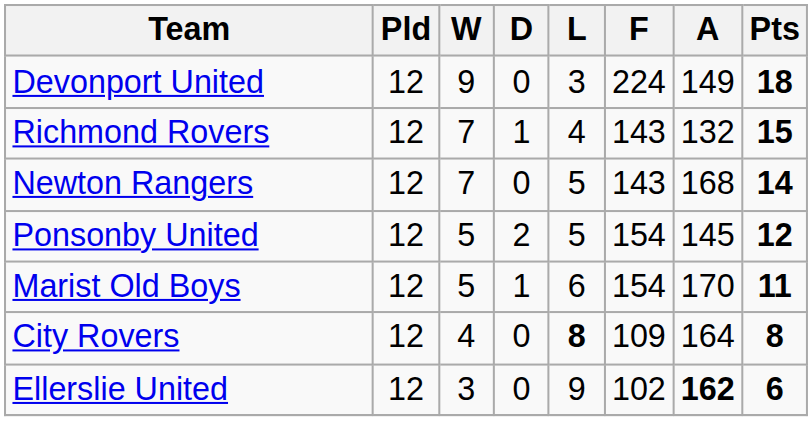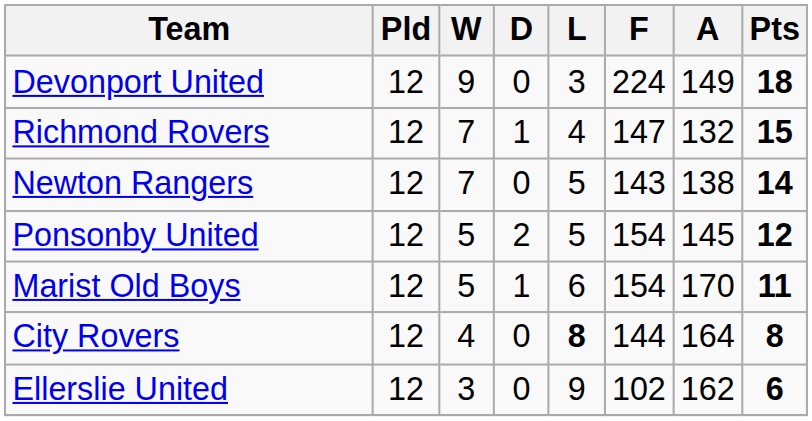 <table class="wikitable" style="text-align:center;">
 <tr>
 <th width=175>Team</th>
 <th width=20 abbr="Played">Pld</th>
 <th width=20 abbr="Won">W</th>
 <th width=20 abbr="Drawn">D</th>
 <th width=20 abbr="Lost">L</th>
 <th width=20 abbr="For">F</th>
 <th width=20 abbr="Against">A</th>
 <th width=20 abbr="Points">Pts</th>
 </tr>
 <tr>
 <td style="text-align:left;"><a href='#'>Devonport United</a></td>
 <td>12</td>
 <td>9</td>
 <td>0</td>
 <td>3</td>
 <td>224</td>
 <td>149</td>
 <td><strong>18</strong></td>
 </tr>
 <tr>
 <td style="text-align:left;"><a href='#'>Richmond Rovers</a></td>
 <td>12</td>
 <td>7</td>
 <td>1</td>
 <td>4</td>
-<td>143</td>
+<td>147</td>
 <td>132</td>
 <td><strong>15</strong></td>
 </tr>
 <tr>
 <td style="text-align:left;"><a href='#'>Newton Rangers</a></td>
 <td>12</td>
 <td>7</td>
 <td>0</td>
 <td>5</td>
 <td>143</td>
-<td>168</td>
+<td>138</td>
 <td><strong>14</strong></td>
 </tr>
 <tr>
 <td style="text-align:left;"><a href='#'>Ponsonby United</a></td>
 <td>12</td>
 <td>5</td>
 <td>2</td>
 <td>5</td>
 <td>154</td>
 <td>145</td>
 <td><strong>12</strong></td>
 </tr>
 <tr>
 <td style="text-align:left;"><a href='#'>Marist Old Boys</a></td>
 <td>12</td>
 <td>5</td>
 <td>1</td>
 <td>6</td>
 <td>154</td>
 <td>170</td>
 <td><strong>11</strong></td>
 </tr>
 <tr>
 <td style="text-align:left;"><a href='#'>City Rovers</a></td>
 <td>12</td>
 <td>4</td>
 <td>0</td>
 <td><strong>8</strong></td>
-<td>109</td>
+<td>144</td>
 <td>164</td>
 <td><strong>8</strong></td>
 </tr>
 <tr>
 <td style="text-align:left;"><a href='#'>Ellerslie United</a></td>
 <td>12</td>
 <td>3</td>
 <td>0</td>
 <td>9</td>
 <td>102</td>
-<td><strong>162</strong></td>
+<td>162</td>
 <td><strong>6</strong></td>
 </tr>
 <tr>
 </tr>
 </table>
